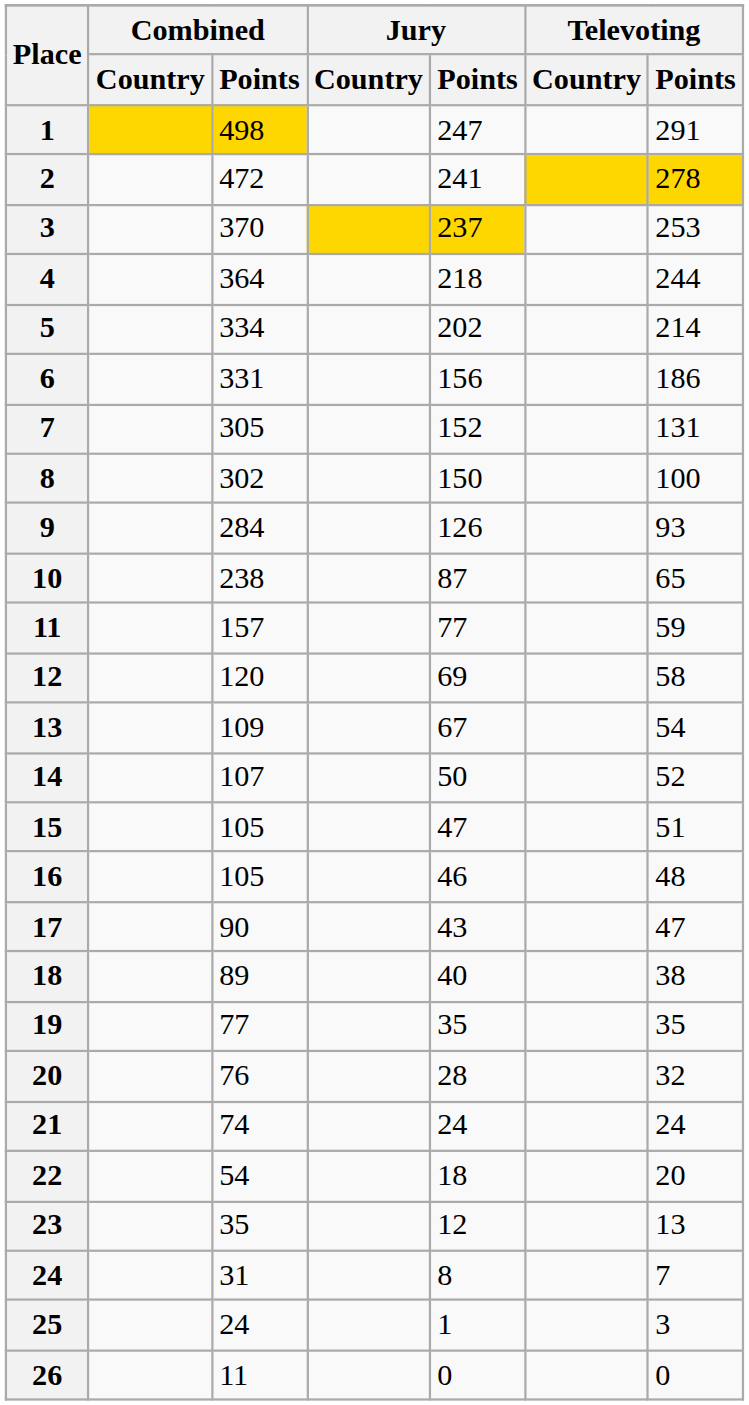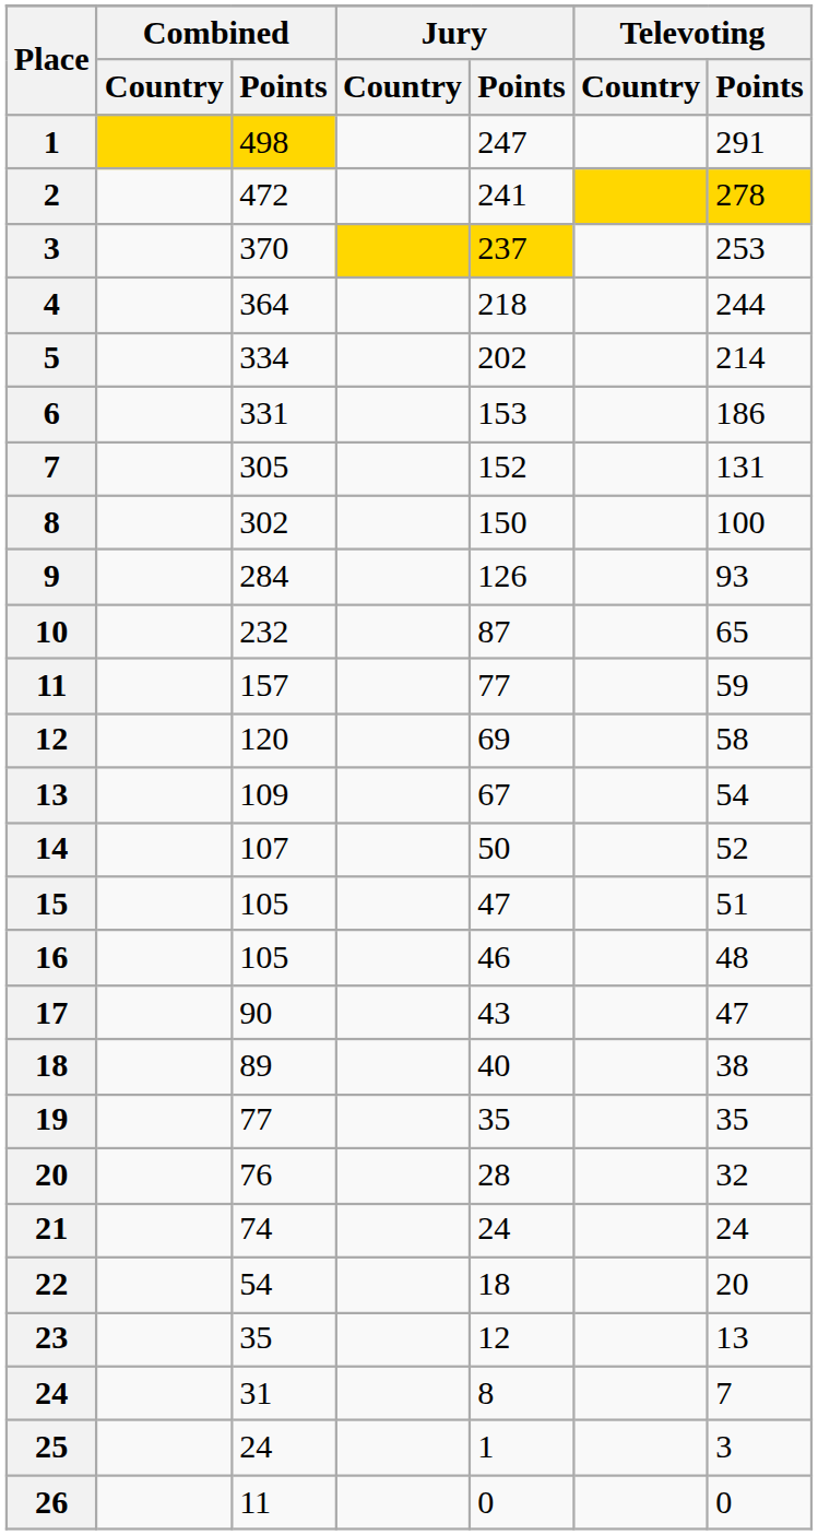 <table class="wikitable collapsible plainrowheaders" style="float:right; margin:10px; font-size:85%;">
 <tr>
 </tr>
 <tr>
 <th scope="col" rowspan="2">Place</th>
 <th scope="col" colspan="2">Combined</th>
 <th scope="col" colspan="2">Jury</th>
 <th scope="col" colspan="2">Televoting</th>
 </tr>
 <tr>
 <th scope="col">Country</th>
 <th scope="col">Points</th>
 <th scope="col">Country</th>
 <th scope="col">Points</th>
 <th scope="col">Country</th>
 <th scope="col">Points</th>
 </tr>
 <tr>
 <th scope="row" style="text-align:center">1</th>
 <td bgcolor="gold"></td>
 <td bgcolor="gold">498</td>
 <td></td>
 <td>247</td>
 <td></td>
 <td>291</td>
 </tr>
 <tr>
 <th scope="row" style="text-align:center">2</th>
 <td></td>
 <td>472</td>
 <td></td>
 <td>241</td>
 <td bgcolor="gold"></td>
 <td bgcolor="gold">278</td>
 </tr>
 <tr>
 <th scope="row" style="text-align:center">3</th>
 <td></td>
 <td>370</td>
 <td bgcolor="gold"></td>
 <td bgcolor="gold">237</td>
 <td></td>
 <td>253</td>
 </tr>
 <tr>
 <th scope="row" style="text-align:center">4</th>
 <td></td>
 <td>364</td>
 <td></td>
 <td>218</td>
 <td></td>
 <td>244</td>
 </tr>
 <tr>
 <th scope="row" style="text-align:center">5</th>
 <td></td>
 <td>334</td>
 <td></td>
 <td>202</td>
 <td></td>
 <td>214</td>
 </tr>
 <tr>
 <th scope="row" style="text-align:center">6</th>
 <td></td>
 <td>331</td>
 <td></td>
-<td>156</td>
+<td>153</td>
 <td></td>
 <td>186</td>
 </tr>
 <tr>
 <th scope="row" style="text-align:center">7</th>
 <td></td>
 <td>305</td>
 <td></td>
 <td>152</td>
 <td></td>
 <td>131</td>
 </tr>
 <tr>
 <th scope="row" style="text-align:center">8</th>
 <td></td>
 <td>302</td>
 <td></td>
 <td>150</td>
 <td></td>
 <td>100</td>
 </tr>
 <tr>
 <th scope="row" style="text-align:center">9</th>
 <td></td>
 <td>284</td>
 <td></td>
 <td>126</td>
 <td></td>
 <td>93</td>
 </tr>
 <tr>
 <th scope="row" style="text-align:center">10</th>
 <td></td>
-<td>238</td>
+<td>232</td>
 <td></td>
 <td>87</td>
 <td></td>
 <td>65</td>
 </tr>
 <tr>
 <th scope="row" style="text-align:center">11</th>
 <td></td>
 <td>157</td>
 <td></td>
 <td>77</td>
 <td></td>
 <td>59</td>
 </tr>
 <tr>
 <th scope="row" style="text-align:center">12</th>
 <td></td>
 <td>120</td>
 <td></td>
 <td>69</td>
 <td></td>
 <td>58</td>
 </tr>
 <tr>
 <th scope="row" style="text-align:center">13</th>
 <td></td>
 <td>109</td>
 <td></td>
 <td>67</td>
 <td></td>
 <td>54</td>
 </tr>
 <tr>
 <th scope="row" style="text-align:center">14</th>
 <td></td>
 <td>107</td>
 <td></td>
 <td>50</td>
 <td></td>
 <td>52</td>
 </tr>
 <tr>
 <th scope="row" style="text-align:center">15</th>
 <td></td>
 <td data-sort-value="105.1">105</td>
 <td></td>
 <td>47</td>
 <td></td>
 <td>51</td>
 </tr>
 <tr>
 <th scope="row" style="text-align:center">16</th>
 <td></td>
 <td>105</td>
 <td></td>
 <td>46</td>
 <td></td>
 <td>48</td>
 </tr>
 <tr>
 <th scope="row" style="text-align:center">17</th>
 <td></td>
 <td>90</td>
 <td></td>
 <td>43</td>
 <td></td>
 <td>47</td>
 </tr>
 <tr>
 <th scope="row" style="text-align:center">18</th>
 <td></td>
 <td>89</td>
 <td></td>
 <td>40</td>
 <td></td>
 <td>38</td>
 </tr>
 <tr>
 <th scope="row" style="text-align:center">19</th>
 <td></td>
 <td>77</td>
 <td></td>
 <td>35</td>
 <td></td>
 <td>35</td>
 </tr>
 <tr>
 <th scope="row" style="text-align:center">20</th>
 <td></td>
 <td>76</td>
 <td></td>
 <td>28</td>
 <td></td>
 <td>32</td>
 </tr>
 <tr>
 <th scope="row" style="text-align:center">21</th>
 <td></td>
 <td>74</td>
 <td></td>
 <td>24</td>
 <td></td>
 <td>24</td>
 </tr>
 <tr>
 <th scope="row" style="text-align:center">22</th>
 <td></td>
 <td>54</td>
 <td></td>
 <td>18</td>
 <td></td>
 <td>20</td>
 </tr>
 <tr>
 <th scope="row" style="text-align:center">23</th>
 <td></td>
 <td>35</td>
 <td></td>
 <td>12</td>
 <td></td>
 <td>13</td>
 </tr>
 <tr>
 <th scope="row" style="text-align:center">24</th>
 <td></td>
 <td>31</td>
 <td></td>
 <td>8</td>
 <td></td>
 <td>7</td>
 </tr>
 <tr>
 <th scope="row" style="text-align:center">25</th>
 <td></td>
 <td>24</td>
 <td></td>
 <td>1</td>
 <td></td>
 <td>3</td>
 </tr>
 <tr>
 <th scope="row" style="text-align:center">26</th>
 <td></td>
 <td>11</td>
 <td></td>
 <td>0</td>
 <td></td>
 <td>0</td>
 </tr>
 </table>
